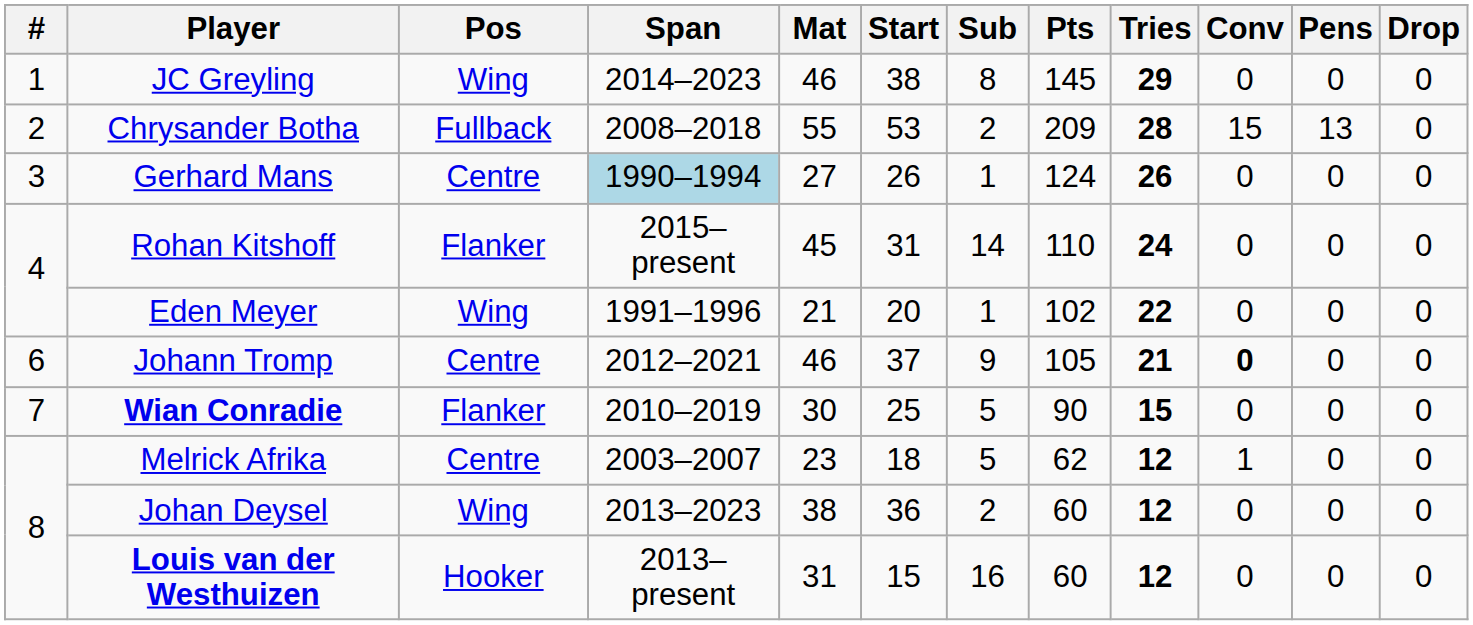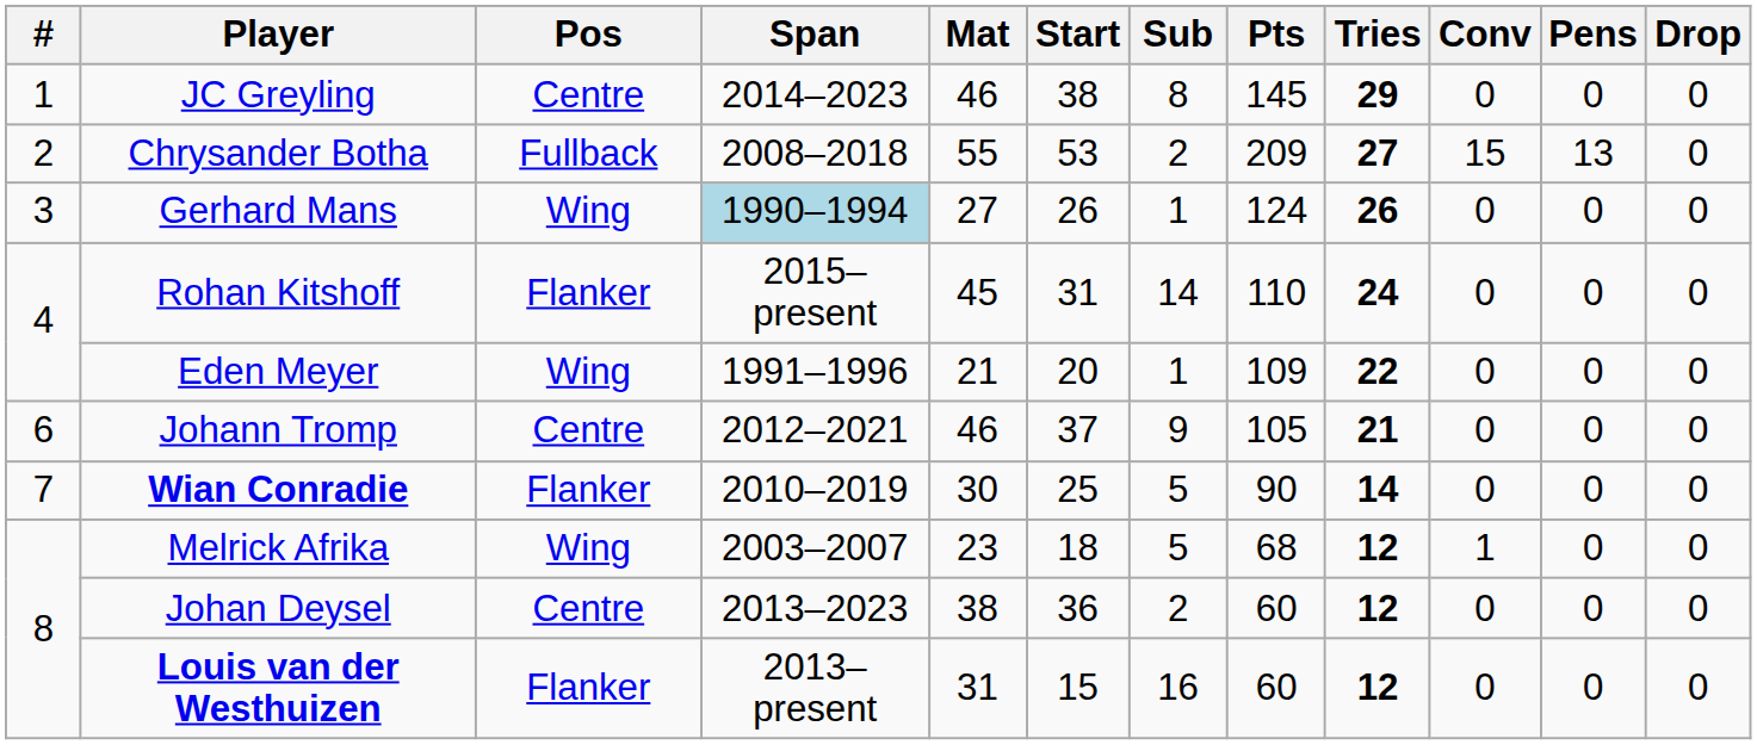 <table class="wikitable" style="text-align:center">
 <tr>
 <th style="width:25px">#</th>
 <th style="width:162px">Player</th>
 <th style="width:90px">Pos</th>
 <th style="width:90px">Span</th>
 <th style="width:35px">Mat</th>
 <th style="width:35px">Start</th>
 <th style="width:35px">Sub</th>
 <th style="width:35px">Pts</th>
 <th style="width:35px">Tries</th>
 <th style="width:35px">Conv</th>
 <th style="width:35px">Pens</th>
 <th style="width:35px">Drop</th>
 </tr>
 <tr>
 <td>1</td>
 <td><a href='#'>JC Greyling</a></td>
-<td><a href='#'>Wing</a></td>
+<td><a href='#'>Centre</a></td>
 <td>2014–2023</td>
 <td>46</td>
 <td>38</td>
 <td>8</td>
 <td>145</td>
 <td><strong>29</strong></td>
 <td>0</td>
 <td>0</td>
 <td>0</td>
 </tr>
 <tr>
 <td>2</td>
 <td><a href='#'>Chrysander Botha</a></td>
 <td><a href='#'>Fullback</a></td>
 <td>2008–2018</td>
 <td>55</td>
 <td>53</td>
 <td>2</td>
 <td>209</td>
-<td><strong>28</strong></td>
+<td><strong>27</strong></td>
 <td>15</td>
 <td>13</td>
 <td>0</td>
 </tr>
 <tr>
 <td>3</td>
 <td><a href='#'>Gerhard Mans</a></td>
-<td><a href='#'>Centre</a></td>
+<td><a href='#'>Wing</a></td>
 <td style="background: lightblue;">1990–1994</td>
 <td>27</td>
 <td>26</td>
 <td>1</td>
 <td>124</td>
 <td><strong>26</strong></td>
 <td>0</td>
 <td>0</td>
 <td>0</td>
 </tr>
 <tr>
 <td rowspan=2>4</td>
 <td><a href='#'>Rohan Kitshoff</a></td>
 <td><a href='#'>Flanker</a></td>
 <td>2015–present</td>
 <td>45</td>
 <td>31</td>
 <td>14</td>
 <td>110</td>
 <td><strong>24</strong></td>
 <td>0</td>
 <td>0</td>
 <td>0</td>
 </tr>
 <tr>
 <td><a href='#'>Eden Meyer</a></td>
 <td><a href='#'>Wing</a></td>
 <td>1991–1996</td>
 <td>21</td>
 <td>20</td>
 <td>1</td>
-<td>102</td>
+<td>109</td>
 <td><strong>22</strong></td>
 <td>0</td>
 <td>0</td>
 <td>0</td>
 </tr>
 <tr>
 <td>6</td>
 <td><a href='#'>Johann Tromp</a></td>
 <td><a href='#'>Centre</a></td>
 <td>2012–2021</td>
 <td>46</td>
 <td>37</td>
 <td>9</td>
 <td>105</td>
 <td><strong>21</strong></td>
-<td><strong>0</strong></td>
+<td>0</td>
 <td>0</td>
 <td>0</td>
 </tr>
 <tr>
 <td>7</td>
 <td><strong><a href='#'>Wian Conradie</a></strong></td>
 <td><a href='#'>Flanker</a></td>
 <td>2010–2019</td>
 <td>30</td>
 <td>25</td>
 <td>5</td>
 <td>90</td>
-<td><strong>15</strong></td>
+<td><strong>14</strong></td>
 <td>0</td>
 <td>0</td>
 <td>0</td>
 </tr>
 <tr>
 <td rowspan=3>8</td>
 <td><a href='#'>Melrick Afrika</a></td>
-<td><a href='#'>Centre</a></td>
+<td><a href='#'>Wing</a></td>
 <td>2003–2007</td>
 <td>23</td>
 <td>18</td>
 <td>5</td>
-<td>62</td>
+<td>68</td>
 <td><strong>12</strong></td>
 <td>1</td>
 <td>0</td>
 <td>0</td>
 </tr>
 <tr>
 <td><a href='#'>Johan Deysel</a></td>
-<td><a href='#'>Wing</a></td>
+<td><a href='#'>Centre</a></td>
 <td>2013–2023</td>
 <td>38</td>
 <td>36</td>
 <td>2</td>
 <td>60</td>
 <td><strong>12</strong></td>
 <td>0</td>
 <td>0</td>
 <td>0</td>
 </tr>
 <tr>
 <td><strong><a href='#'>Louis van der Westhuizen</a></strong></td>
-<td><a href='#'>Hooker</a></td>
+<td><a href='#'>Flanker</a></td>
 <td>2013–present</td>
 <td>31</td>
 <td>15</td>
 <td>16</td>
 <td>60</td>
 <td><strong>12</strong></td>
 <td>0</td>
 <td>0</td>
 <td>0</td>
 </tr>
 </table>
